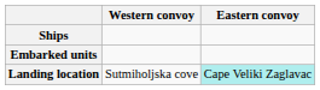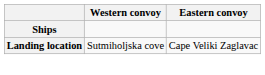 <table class="wikitable">
 <tr style="vertical-align: top;">
 <th scope="col"></th>
 <th scope="col">Western convoy</th>
 <th scope="col">Eastern convoy</th>
 </tr>
 <tr style="vertical-align: top;">
 <th scope="row">Ships</th>
 <td></td>
 <td></td>
 </tr>
 <tr style="vertical-align: top;">
-<th scope="row">Embarked units</th>
-<td></td>
-<td></td>
-</tr>
-<tr style="vertical-align: top;">
 <th scope="row">Landing location</th>
 <td>Sutmiholjska cove</td>
-<td style="background: paleturquoise;">Cape Veliki Zaglavac</td>
+<td>Cape Veliki Zaglavac</td>
 </tr>
 </table>
